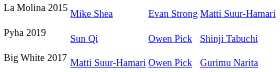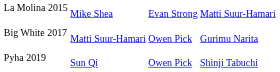 <table>
 <tr>
 <td>La Molina 2015</td>
 <td><br><a href='#'>Mike Shea</a></td>
 <td><br><a href='#'>Evan Strong</a></td>
 <td><br><a href='#'>Matti Suur-Hamari</a></td>
 </tr>
 <tr>
+<td>Big White 2017</td>
+<td><br><a href='#'>Matti Suur-Hamari</a></td>
+<td><br><a href='#'>Owen Pick</a></td>
+<td><br><a href='#'>Gurimu Narita</a></td>
+</tr>
+<tr>
 <td>Pyha 2019</td>
 <td><br><a href='#'>Sun Qi</a></td>
 <td><br><a href='#'>Owen Pick</a></td>
 <td><br><a href='#'>Shinji Tabuchi</a></td>
 </tr>
-<tr>
-<td>Big White 2017</td>
-<td><br><a href='#'>Matti Suur-Hamari</a></td>
-<td><br><a href='#'>Owen Pick</a></td>
-<td><br><a href='#'>Gurimu Narita</a></td>
-</tr>
 </table>
